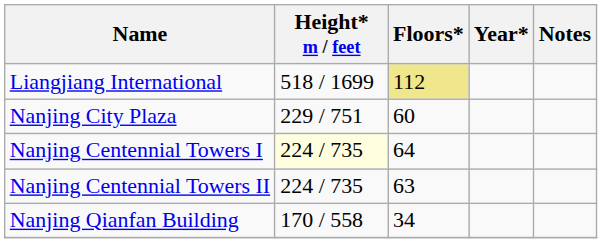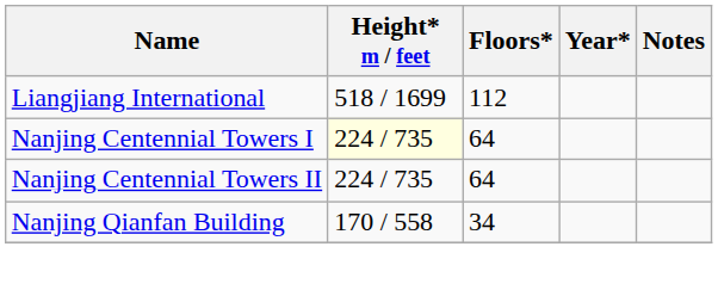 <table class="wikitable sortable">
 <tr>
 <th>Name</th>
 <th width="75px">Height*<br><small><a href='#'>m</a> / <a href='#'>feet</a></small></th>
 <th>Floors*</th>
 <th>Year*</th>
 <th class="unsortable">Notes</th>
 </tr>
 <tr>
 <td><a href='#'>Liangjiang International</a></td>
 <td>518 / 1699</td>
-<td style="background: khaki;">112</td>
-<td></td>
-<td></td>
-</tr>
-<tr>
-<td><a href='#'>Nanjing City Plaza</a></td>
-<td>229 / 751</td>
-<td>60</td>
+<td>112</td>
 <td></td>
 <td></td>
 </tr>
 <tr>
 <td><a href='#'>Nanjing Centennial Towers I</a></td>
 <td style="background: lightyellow;">224 / 735</td>
 <td>64</td>
 <td></td>
 <td></td>
 </tr>
 <tr>
 <td><a href='#'>Nanjing Centennial Towers II</a></td>
 <td>224 / 735</td>
-<td>63</td>
+<td>64</td>
 <td></td>
 <td></td>
 </tr>
 <tr>
 <td><a href='#'>Nanjing Qianfan Building</a></td>
 <td>170 / 558</td>
 <td>34</td>
 <td></td>
 <td></td>
 </tr>
 <tr>
 </tr>
 </table>
